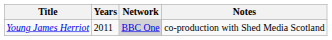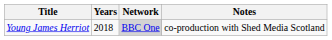 <table class="wikitable sortable">
 <tr>
 <th>Title</th>
 <th>Years</th>
 <th>Network</th>
 <th>Notes</th>
 </tr>
 <tr>
 <td><em><a href='#'>Young James Herriot</a></em></td>
-<td>2011</td>
+<td>2018</td>
 <td style="background: lightgrey;"><a href='#'>BBC One</a></td>
 <td>co-production with Shed Media Scotland</td>
 </tr>
 </table>
